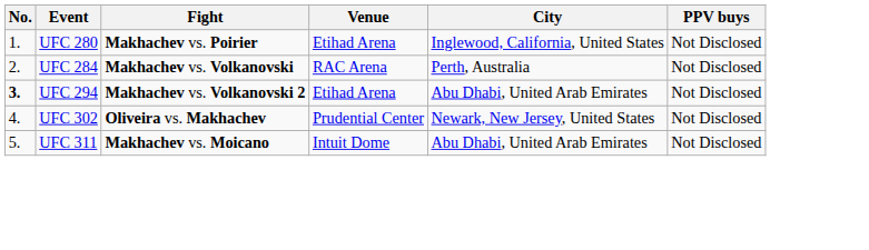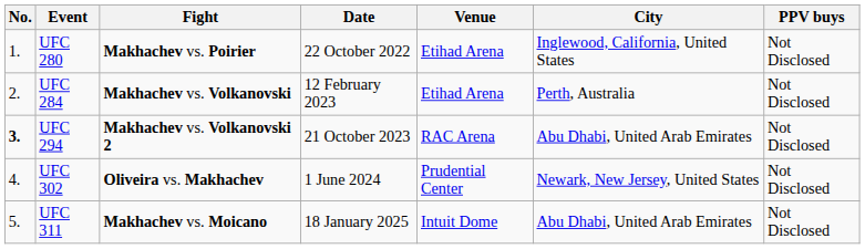 <table class="wikitable">
 <tr>
 <th>No.</th>
 <th>Event</th>
 <th>Fight</th>
+<th>Date</th>
 <th>Venue</th>
 <th>City</th>
 <th>PPV buys</th>
 </tr>
 <tr>
 <td>1.</td>
 <td><a href='#'>UFC 280</a></td>
 <td><strong>Makhachev</strong> vs. <strong>Poirier</strong></td>
+<td>22 October 2022</td>
 <td><a href='#'>Etihad Arena</a></td>
 <td><a href='#'>Inglewood, California</a>, United States</td>
 <td>Not Disclosed </td>
 </tr>
 <tr>
 <td>2.</td>
 <td><a href='#'>UFC 284</a></td>
 <td><strong>Makhachev</strong> vs. <strong>Volkanovski</strong></td>
-<td><a href='#'>RAC Arena</a></td>
+<td>12 February 2023</td>
+<td><a href='#'>Etihad Arena</a></td>
 <td><a href='#'>Perth</a>, Australia</td>
 <td>Not Disclosed</td>
 </tr>
 <tr>
 <td><strong>3.</strong></td>
 <td><a href='#'>UFC 294</a></td>
 <td><strong>Makhachev</strong> vs. <strong>Volkanovski 2</strong></td>
-<td><a href='#'>Etihad Arena</a></td>
+<td>21 October 2023</td>
+<td><a href='#'>RAC Arena</a></td>
 <td><a href='#'>Abu Dhabi</a>, United Arab Emirates</td>
 <td>Not Disclosed</td>
 </tr>
 <tr>
 <td>4.</td>
 <td><a href='#'>UFC 302</a></td>
 <td><strong>Oliveira</strong> vs. <strong>Makhachev</strong></td>
+<td>1 June 2024</td>
 <td><a href='#'>Prudential Center</a></td>
 <td><a href='#'>Newark, New Jersey</a>, United States</td>
 <td>Not Disclosed</td>
 </tr>
 <tr>
 <td>5.</td>
 <td><a href='#'>UFC 311</a></td>
 <td><strong>Makhachev</strong> vs. <strong>Moicano</strong></td>
+<td>18 January 2025</td>
 <td><a href='#'>Intuit Dome</a></td>
 <td><a href='#'>Abu Dhabi</a>, United Arab Emirates</td>
 <td>Not Disclosed</td>
 </tr>
 </table>
